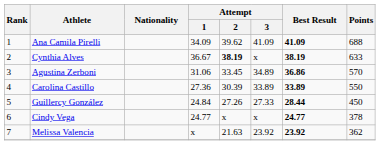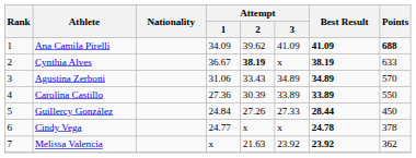 <table class="wikitable" style="font-size:95%" style="width:35em;" style="text-align:center">
 <tr>
 <th rowspan=2>Rank</th>
 <th rowspan=2 width=150>Athlete</th>
 <th rowspan=2 width=100>Nationality</th>
 <th colspan=3 width=150>Attempt</th>
 <th rowspan=2 width=100>Best Result</th>
 <th rowspan=2>Points</th>
 </tr>
 <tr>
 <th>1</th>
 <th>2</th>
 <th>3</th>
 </tr>
 <tr>
 <td>1</td>
 <td align=left><a href='#'>Ana Camila Pirelli</a></td>
 <td align=left></td>
 <td>34.09</td>
 <td>39.62</td>
 <td>41.09</td>
 <td><strong>41.09</strong></td>
-<td>688</td>
+<td><strong>688</strong></td>
 </tr>
 <tr>
 <td>2</td>
 <td align=left><a href='#'>Cynthia Alves</a></td>
 <td align=left></td>
 <td>36.67</td>
 <td><strong>38.19</strong></td>
 <td>x</td>
 <td><strong>38.19</strong></td>
 <td>633</td>
 </tr>
 <tr>
 <td>3</td>
 <td align=left><a href='#'>Agustina Zerboni</a></td>
 <td align=left></td>
 <td>31.06</td>
-<td>33.45</td>
+<td>33.43</td>
 <td>34.89</td>
-<td><strong>36.86</strong></td>
+<td><strong>34.89</strong></td>
 <td>570</td>
 </tr>
 <tr>
 <td>4</td>
 <td align=left><a href='#'>Carolina Castillo</a></td>
 <td align=left></td>
 <td>27.36</td>
 <td>30.39</td>
 <td>33.89</td>
 <td><strong>33.89</strong></td>
 <td>550</td>
 </tr>
 <tr>
 <td>5</td>
 <td align=left><a href='#'>Guillercy González</a></td>
 <td align=left></td>
 <td>24.84</td>
 <td>27.26</td>
 <td>27.33</td>
 <td><strong>28.44</strong></td>
 <td>450</td>
 </tr>
 <tr>
 <td>6</td>
 <td align=left><a href='#'>Cindy Vega</a></td>
 <td align=left></td>
 <td>24.77</td>
 <td>x</td>
 <td>x</td>
-<td><strong>24.77</strong></td>
+<td><strong>24.78</strong></td>
 <td>378</td>
 </tr>
 <tr>
 <td>7</td>
 <td align=left><a href='#'>Melissa Valencia</a></td>
 <td align=left></td>
 <td>x</td>
 <td>21.63</td>
 <td>23.92</td>
 <td><strong>23.92</strong></td>
 <td>362</td>
 </tr>
 <tr>
 </tr>
 </table>
